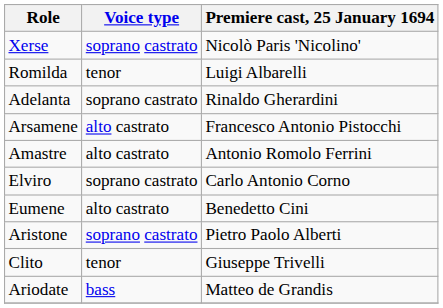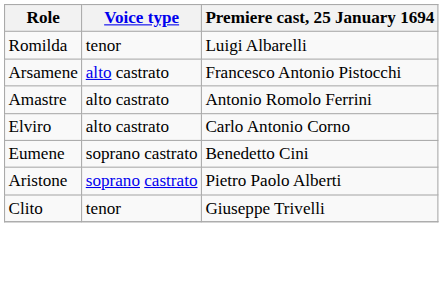 <table class="wikitable">
 <tr>
 <th>Role</th>
 <th><a href='#'>Voice type</a></th>
 <th>Premiere cast, 25 January 1694</th>
 </tr>
 <tr>
-<td><a href='#'>Xerse</a></td>
-<td><a href='#'>soprano</a> <a href='#'>castrato</a></td>
-<td>Nicolò Paris 'Nicolino'</td>
-</tr>
-<tr>
 <td>Romilda</td>
 <td>tenor</td>
 <td>Luigi Albarelli</td>
-</tr>
-<tr>
-<td>Adelanta</td>
-<td>soprano castrato</td>
-<td>Rinaldo Gherardini</td>
 </tr>
 <tr>
 <td>Arsamene</td>
 <td><a href='#'>alto</a> castrato</td>
 <td>Francesco Antonio Pistocchi</td>
 </tr>
 <tr>
 <td>Amastre</td>
 <td>alto castrato</td>
 <td>Antonio Romolo Ferrini</td>
 </tr>
 <tr>
 <td>Elviro</td>
-<td>soprano castrato</td>
+<td>alto castrato</td>
 <td>Carlo Antonio Corno</td>
 </tr>
 <tr>
 <td>Eumene</td>
-<td>alto castrato</td>
+<td>soprano castrato</td>
 <td>Benedetto Cini</td>
 </tr>
 <tr>
 <td>Aristone</td>
 <td><a href='#'>soprano</a> <a href='#'>castrato</a></td>
 <td>Pietro Paolo Alberti</td>
 </tr>
 <tr>
 <td>Clito</td>
 <td>tenor</td>
 <td>Giuseppe Trivelli</td>
 </tr>
 <tr>
-<td>Ariodate</td>
-<td><a href='#'>bass</a></td>
-<td>Matteo de Grandis</td>
-</tr>
-<tr>
 </tr>
 </table>
